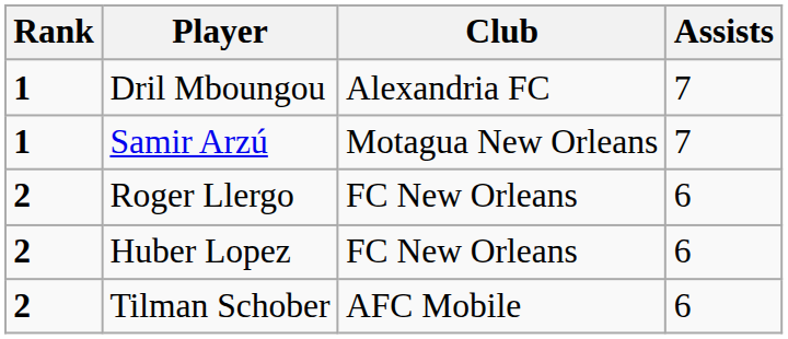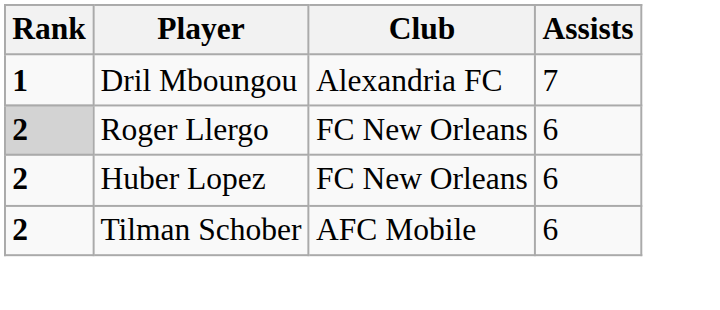 <table class="wikitable">
 <tr>
 <th>Rank</th>
 <th>Player</th>
 <th>Club</th>
 <th>Assists</th>
 </tr>
 <tr>
 <td><strong>1</strong></td>
 <td>Dril Mboungou</td>
 <td>Alexandria FC</td>
 <td>7</td>
 </tr>
 <tr>
-<td><strong>1</strong></td>
-<td><a href='#'>Samir Arzú</a></td>
-<td>Motagua New Orleans</td>
-<td>7</td>
-</tr>
-<tr>
-<td><strong>2</strong></td>
+<td style="background: lightgrey;"><strong>2</strong></td>
 <td>Roger Llergo</td>
 <td>FC New Orleans</td>
 <td>6</td>
 </tr>
 <tr>
 <td><strong>2</strong></td>
 <td>Huber Lopez</td>
 <td>FC New Orleans</td>
 <td>6</td>
 </tr>
 <tr>
 <td><strong>2</strong></td>
 <td>Tilman Schober</td>
 <td>AFC Mobile</td>
 <td>6</td>
 </tr>
 </table>
